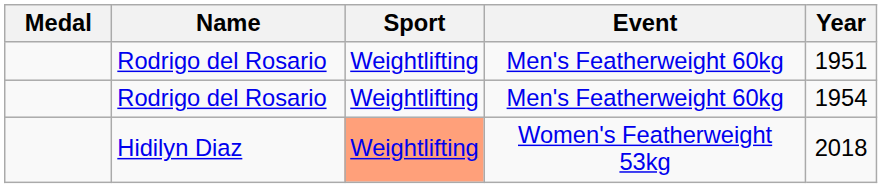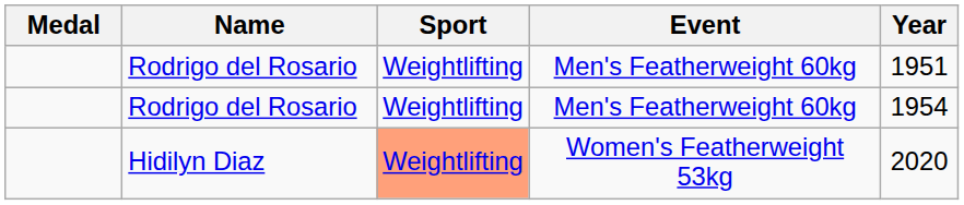 <table class="wikitable"  style="font-size:100%;  text-align:center;">
 <tr>
 <th width="65">Medal</th>
 <th width="150">Name</th>
 <th width="80">Sport</th>
 <th width="210">Event</th>
 <th width="40">Year</th>
 </tr>
 <tr>
 <td></td>
 <td align=left><a href='#'>Rodrigo del Rosario</a></td>
 <td><a href='#'>Weightlifting</a></td>
 <td><a href='#'>Men's Featherweight 60kg</a></td>
 <td>1951</td>
 </tr>
 <tr>
 <td></td>
 <td align=left><a href='#'>Rodrigo del Rosario</a></td>
 <td><a href='#'>Weightlifting</a></td>
 <td><a href='#'>Men's Featherweight 60kg</a></td>
 <td>1954</td>
 </tr>
 <tr>
 <td></td>
 <td align=left><a href='#'>Hidilyn Diaz</a></td>
 <td style="background: lightsalmon;"><a href='#'>Weightlifting</a></td>
 <td><a href='#'>Women's Featherweight 53kg</a></td>
-<td>2018</td>
+<td>2020</td>
 </tr>
 </table>
